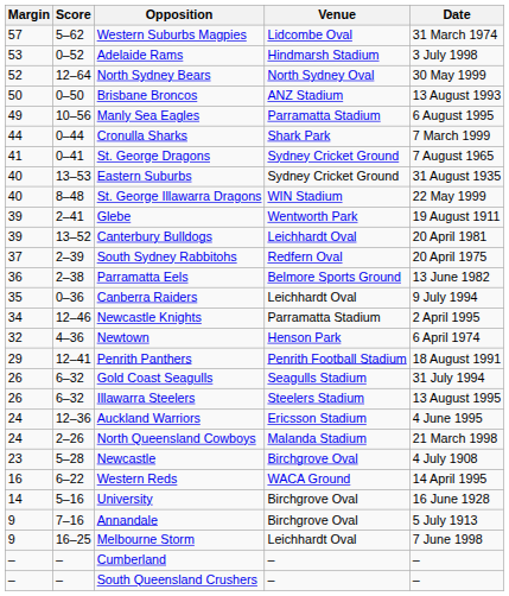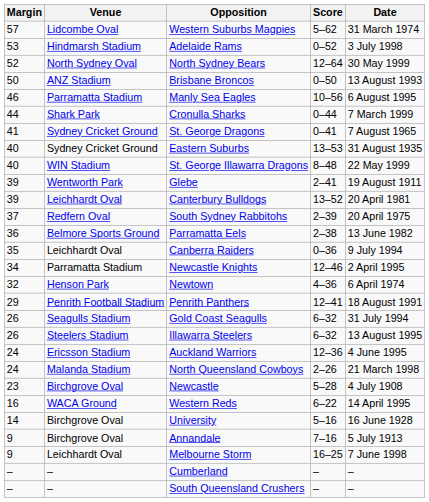 <table class="wikitable" style="text-align:left;">
 <tr>
 <th>Margin</th>
+<th>Venue</th>
+<th>Opposition</th>
 <th>Score</th>
-<th>Opposition</th>
-<th>Venue</th>
 <th>Date</th>
 </tr>
 <tr>
 <td>57</td>
+<td><a href='#'>Lidcombe Oval</a></td>
+<td> <a href='#'>Western Suburbs Magpies</a></td>
 <td>5–62</td>
-<td> <a href='#'>Western Suburbs Magpies</a></td>
-<td><a href='#'>Lidcombe Oval</a></td>
 <td>31 March 1974</td>
 </tr>
 <tr>
 <td>53</td>
+<td><a href='#'>Hindmarsh Stadium</a></td>
+<td> <a href='#'>Adelaide Rams</a></td>
 <td>0–52</td>
-<td> <a href='#'>Adelaide Rams</a></td>
-<td><a href='#'>Hindmarsh Stadium</a></td>
 <td>3 July 1998</td>
 </tr>
 <tr>
 <td>52</td>
+<td><a href='#'>North Sydney Oval</a></td>
+<td> <a href='#'>North Sydney Bears</a></td>
 <td>12–64</td>
-<td> <a href='#'>North Sydney Bears</a></td>
-<td><a href='#'>North Sydney Oval</a></td>
 <td>30 May 1999</td>
 </tr>
 <tr>
 <td>50</td>
+<td><a href='#'>ANZ Stadium</a></td>
+<td> <a href='#'>Brisbane Broncos</a></td>
 <td>0–50</td>
-<td> <a href='#'>Brisbane Broncos</a></td>
-<td><a href='#'>ANZ Stadium</a></td>
 <td>13 August 1993</td>
 </tr>
 <tr>
-<td>49</td>
+<td>46</td>
+<td><a href='#'>Parramatta Stadium</a></td>
+<td> <a href='#'>Manly Sea Eagles</a></td>
 <td>10–56</td>
-<td> <a href='#'>Manly Sea Eagles</a></td>
-<td><a href='#'>Parramatta Stadium</a></td>
 <td>6 August 1995</td>
 </tr>
 <tr>
 <td>44</td>
+<td><a href='#'>Shark Park</a></td>
+<td> <a href='#'>Cronulla Sharks</a></td>
 <td>0–44</td>
-<td> <a href='#'>Cronulla Sharks</a></td>
-<td><a href='#'>Shark Park</a></td>
 <td>7 March 1999</td>
 </tr>
 <tr>
 <td>41</td>
+<td><a href='#'>Sydney Cricket Ground</a></td>
+<td> <a href='#'>St. George Dragons</a></td>
 <td>0–41</td>
-<td> <a href='#'>St. George Dragons</a></td>
-<td><a href='#'>Sydney Cricket Ground</a></td>
 <td>7 August 1965</td>
 </tr>
 <tr>
 <td>40</td>
+<td>Sydney Cricket Ground</td>
+<td> <a href='#'>Eastern Suburbs</a></td>
 <td>13–53</td>
-<td> <a href='#'>Eastern Suburbs</a></td>
-<td>Sydney Cricket Ground</td>
 <td>31 August 1935</td>
 </tr>
 <tr>
 <td>40</td>
+<td><a href='#'>WIN Stadium</a></td>
+<td> <a href='#'>St. George Illawarra Dragons</a></td>
 <td>8–48</td>
-<td> <a href='#'>St. George Illawarra Dragons</a></td>
-<td><a href='#'>WIN Stadium</a></td>
 <td>22 May 1999</td>
 </tr>
 <tr>
 <td>39</td>
+<td><a href='#'>Wentworth Park</a></td>
+<td> <a href='#'>Glebe</a></td>
 <td>2–41</td>
-<td> <a href='#'>Glebe</a></td>
-<td><a href='#'>Wentworth Park</a></td>
 <td>19 August 1911</td>
 </tr>
 <tr>
 <td>39</td>
+<td><a href='#'>Leichhardt Oval</a></td>
+<td> <a href='#'>Canterbury Bulldogs</a></td>
 <td>13–52</td>
-<td> <a href='#'>Canterbury Bulldogs</a></td>
-<td><a href='#'>Leichhardt Oval</a></td>
 <td>20 April 1981</td>
 </tr>
 <tr>
 <td>37</td>
+<td><a href='#'>Redfern Oval</a></td>
+<td> <a href='#'>South Sydney Rabbitohs</a></td>
 <td>2–39</td>
-<td> <a href='#'>South Sydney Rabbitohs</a></td>
-<td><a href='#'>Redfern Oval</a></td>
 <td>20 April 1975</td>
 </tr>
 <tr>
 <td>36</td>
+<td><a href='#'>Belmore Sports Ground</a></td>
+<td> <a href='#'>Parramatta Eels</a></td>
 <td>2–38</td>
-<td> <a href='#'>Parramatta Eels</a></td>
-<td><a href='#'>Belmore Sports Ground</a></td>
 <td>13 June 1982</td>
 </tr>
 <tr>
 <td>35</td>
+<td>Leichhardt Oval</td>
+<td> <a href='#'>Canberra Raiders</a></td>
 <td>0–36</td>
-<td> <a href='#'>Canberra Raiders</a></td>
-<td>Leichhardt Oval</td>
 <td>9 July 1994</td>
 </tr>
 <tr>
 <td>34</td>
+<td>Parramatta Stadium</td>
+<td> <a href='#'>Newcastle Knights</a></td>
 <td>12–46</td>
-<td> <a href='#'>Newcastle Knights</a></td>
-<td>Parramatta Stadium</td>
 <td>2 April 1995</td>
 </tr>
 <tr>
 <td>32</td>
+<td><a href='#'>Henson Park</a></td>
+<td> <a href='#'>Newtown</a></td>
 <td>4–36</td>
-<td> <a href='#'>Newtown</a></td>
-<td><a href='#'>Henson Park</a></td>
 <td>6 April 1974</td>
 </tr>
 <tr>
 <td>29</td>
+<td><a href='#'>Penrith Football Stadium</a></td>
+<td> <a href='#'>Penrith Panthers</a></td>
 <td>12–41</td>
-<td> <a href='#'>Penrith Panthers</a></td>
-<td><a href='#'>Penrith Football Stadium</a></td>
 <td>18 August 1991</td>
 </tr>
 <tr>
 <td>26</td>
+<td><a href='#'>Seagulls Stadium</a></td>
+<td> <a href='#'>Gold Coast Seagulls</a></td>
 <td>6–32</td>
-<td> <a href='#'>Gold Coast Seagulls</a></td>
-<td><a href='#'>Seagulls Stadium</a></td>
 <td>31 July 1994</td>
 </tr>
 <tr>
 <td>26</td>
+<td><a href='#'>Steelers Stadium</a></td>
+<td> <a href='#'>Illawarra Steelers</a></td>
 <td>6–32</td>
-<td> <a href='#'>Illawarra Steelers</a></td>
-<td><a href='#'>Steelers Stadium</a></td>
 <td>13 August 1995</td>
 </tr>
 <tr>
 <td>24</td>
+<td><a href='#'>Ericsson Stadium</a></td>
+<td> <a href='#'>Auckland Warriors</a></td>
 <td>12–36</td>
-<td> <a href='#'>Auckland Warriors</a></td>
-<td><a href='#'>Ericsson Stadium</a></td>
 <td>4 June 1995</td>
 </tr>
 <tr>
 <td>24</td>
+<td><a href='#'>Malanda Stadium</a></td>
+<td> <a href='#'>North Queensland Cowboys</a></td>
 <td>2–26</td>
-<td> <a href='#'>North Queensland Cowboys</a></td>
-<td><a href='#'>Malanda Stadium</a></td>
 <td>21 March 1998</td>
 </tr>
 <tr>
 <td>23</td>
+<td><a href='#'>Birchgrove Oval</a></td>
+<td> <a href='#'>Newcastle</a></td>
 <td>5–28</td>
-<td> <a href='#'>Newcastle</a></td>
-<td><a href='#'>Birchgrove Oval</a></td>
 <td>4 July 1908</td>
 </tr>
 <tr>
 <td>16</td>
+<td><a href='#'>WACA Ground</a></td>
+<td> <a href='#'>Western Reds</a></td>
 <td>6–22</td>
-<td> <a href='#'>Western Reds</a></td>
-<td><a href='#'>WACA Ground</a></td>
 <td>14 April 1995</td>
 </tr>
 <tr>
 <td>14</td>
+<td>Birchgrove Oval</td>
+<td> <a href='#'>University</a></td>
 <td>5–16</td>
-<td> <a href='#'>University</a></td>
-<td>Birchgrove Oval</td>
 <td>16 June 1928</td>
 </tr>
 <tr>
 <td>9</td>
+<td>Birchgrove Oval</td>
+<td> <a href='#'>Annandale</a></td>
 <td>7–16</td>
-<td> <a href='#'>Annandale</a></td>
-<td>Birchgrove Oval</td>
 <td>5 July 1913</td>
 </tr>
 <tr>
 <td>9</td>
+<td>Leichhardt Oval</td>
+<td> <a href='#'>Melbourne Storm</a></td>
 <td>16–25</td>
-<td> <a href='#'>Melbourne Storm</a></td>
-<td>Leichhardt Oval</td>
 <td>7 June 1998</td>
 </tr>
 <tr>
 <td>–</td>
 <td>–</td>
 <td> <a href='#'>Cumberland</a></td>
 <td>–</td>
 <td>–</td>
 </tr>
 <tr>
 <td>–</td>
 <td>–</td>
 <td> <a href='#'>South Queensland Crushers</a></td>
 <td>–</td>
 <td>–</td>
 </tr>
 </table>
